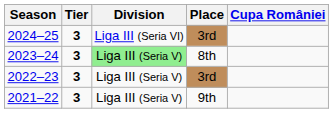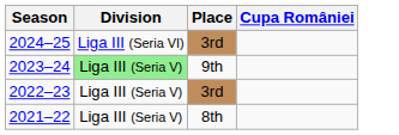 <table class="wikitable" style="text-align:center; font-size:90%">
 <tr>
 <th>Season</th>
-<th>Tier</th>
 <th>Division</th>
 <th>Place</th>
 <th><a href='#'>Cupa României</a></th>
 </tr>
 <tr>
 <td><a href='#'>2024–25</a></td>
-<td><strong>3</strong></td>
 <td><a href='#'>Liga III</a> <small>(Seria VI)</small></td>
 <td align=center bgcolor=#BF8D5B>3rd</td>
 <td></td>
 </tr>
 <tr>
 <td><a href='#'>2023–24</a></td>
-<td><strong>3</strong></td>
 <td style="background: lightgreen;">Liga III <small>(Seria V)</small></td>
-<td>8th</td>
+<td>9th</td>
 <td></td>
 </tr>
 <tr>
 <td><a href='#'>2022–23</a></td>
-<td><strong>3</strong></td>
 <td>Liga III <small>(Seria V)</small></td>
 <td align=center bgcolor=#BF8D5B>3rd</td>
 <td></td>
 </tr>
 <tr>
 <td><a href='#'>2021–22</a></td>
-<td><strong>3</strong></td>
 <td>Liga III <small>(Seria V)</small></td>
-<td>9th</td>
+<td>8th</td>
 <td></td>
 </tr>
 </table>
